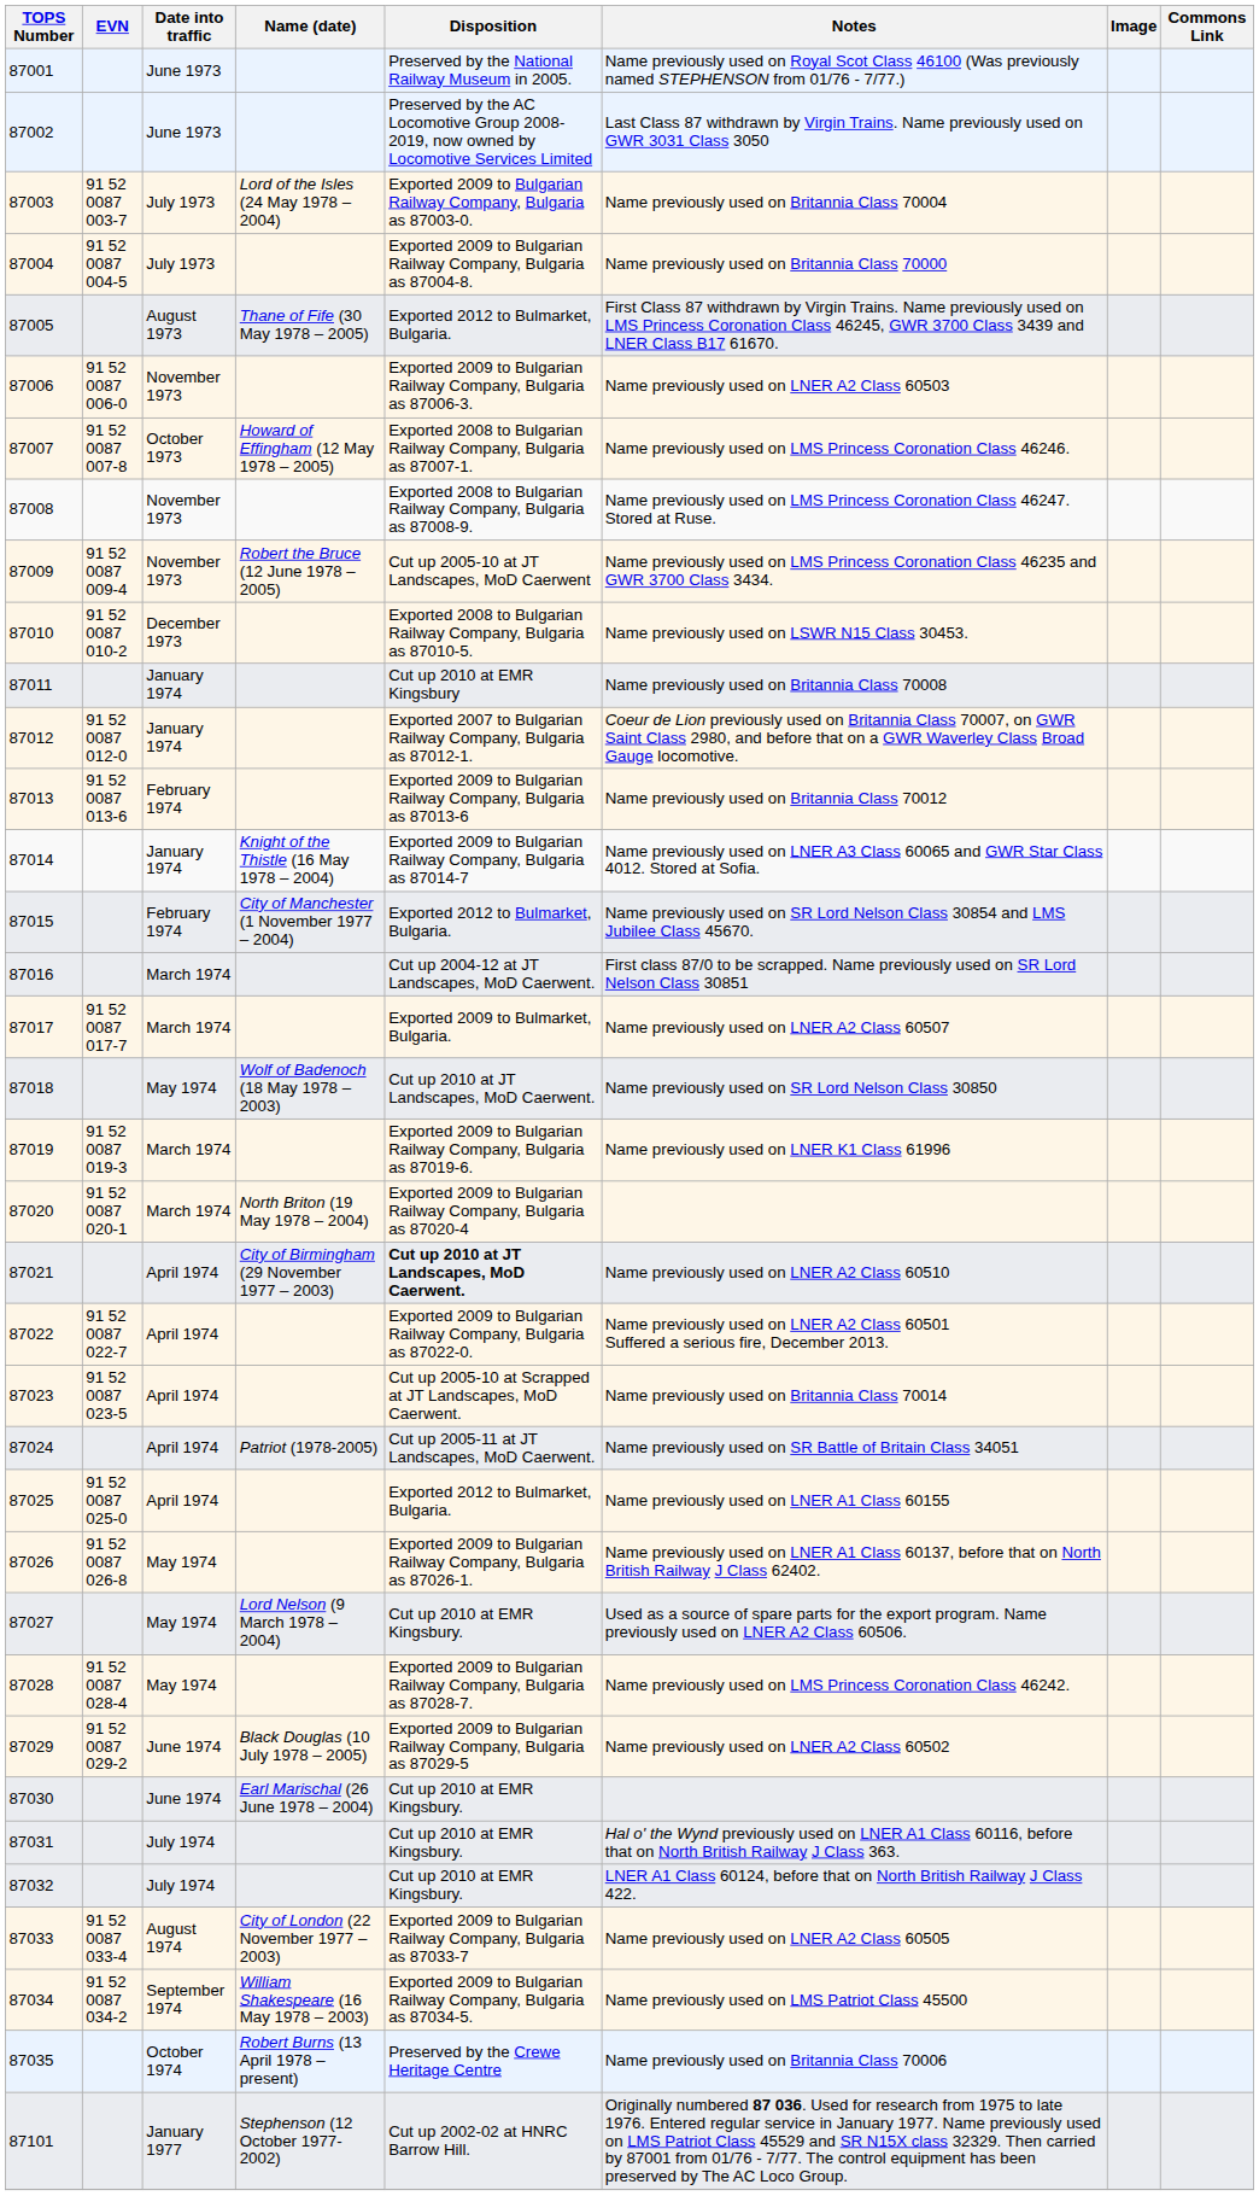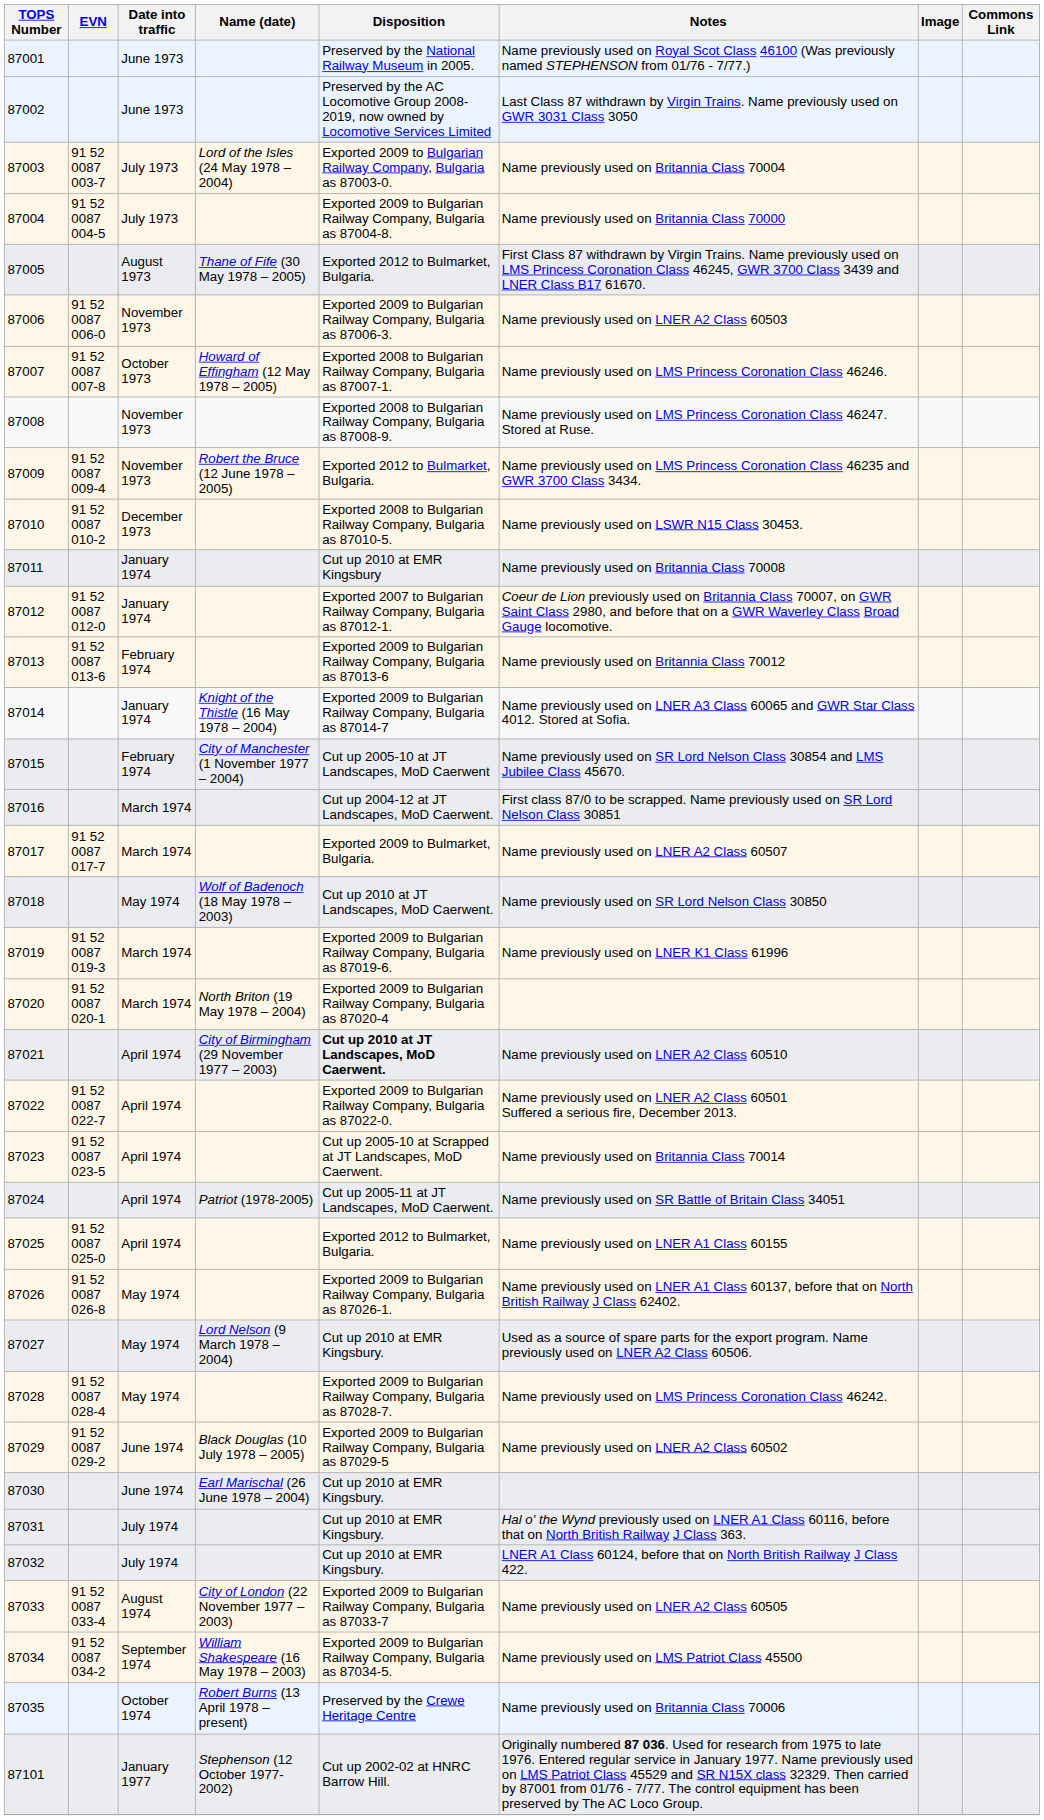 <table class="wikitable sortable">
 <tr>
 <th><a href='#'>TOPS</a> Number</th>
 <th><a href='#'>EVN</a></th>
 <th>Date into traffic</th>
 <th>Name (date)</th>
 <th>Disposition</th>
 <th>Notes</th>
 <th class=unsortable>Image</th>
 <th class=unsortable>Commons Link</th>
 </tr>
 <tr bgcolor=#eaf3ff>
 <td>87001</td>
 <td></td>
 <td>June 1973</td>
 <td></td>
 <td>Preserved by the <a href='#'>National Railway Museum</a> in 2005.</td>
 <td>Name previously used on <a href='#'>Royal Scot Class</a> <a href='#'>46100</a> (Was previously named <em>STEPHENSON</em> from 01/76 - 7/77.)</td>
 <td></td>
 <td></td>
 </tr>
 <tr bgcolor=#eaf3ff>
 <td>87002</td>
 <td></td>
 <td>June 1973</td>
 <td></td>
 <td>Preserved by the AC Locomotive Group 2008-2019, now owned by <a href='#'>Locomotive Services Limited</a></td>
 <td>Last Class 87 withdrawn by <a href='#'>Virgin Trains</a>. Name previously used on <a href='#'>GWR 3031 Class</a> 3050</td>
 <td></td>
 <td></td>
 </tr>
 <tr bgcolor=#fef6e7>
 <td>87003</td>
 <td>91 52 0087 003-7</td>
 <td>July 1973</td>
 <td><em>Lord of the Isles</em> (24 May 1978 – 2004)</td>
 <td>Exported 2009 to <a href='#'>Bulgarian Railway Company</a>, <a href='#'>Bulgaria</a> as 87003-0.</td>
 <td>Name previously used on <a href='#'>Britannia Class</a> 70004</td>
 <td></td>
 <td></td>
 </tr>
 <tr bgcolor=#fef6e7>
 <td>87004</td>
 <td>91 52 0087 004-5</td>
 <td>July 1973</td>
 <td></td>
 <td>Exported 2009 to Bulgarian Railway Company, Bulgaria as 87004-8.</td>
 <td>Name previously used on <a href='#'>Britannia Class</a> <a href='#'>70000</a></td>
 <td></td>
 <td></td>
 </tr>
 <tr bgcolor=#eaecf0>
 <td>87005</td>
 <td></td>
 <td>August 1973</td>
 <td><em><a href='#'>Thane of Fife</a></em> (30 May 1978 – 2005)</td>
 <td>Exported 2012 to Bulmarket, Bulgaria.</td>
 <td>First Class 87 withdrawn by Virgin Trains. Name previously used on <a href='#'>LMS Princess Coronation Class</a> 46245, <a href='#'>GWR 3700 Class</a> 3439 and <a href='#'>LNER Class B17</a> 61670.</td>
 <td></td>
 <td></td>
 </tr>
 <tr bgcolor=#fef6e7>
 <td>87006</td>
 <td>91 52 0087 006-0</td>
 <td>November 1973</td>
 <td></td>
 <td>Exported 2009 to Bulgarian Railway Company, Bulgaria as 87006-3.</td>
 <td>Name previously used on <a href='#'>LNER A2 Class</a> 60503</td>
 <td></td>
 <td></td>
 </tr>
 <tr bgcolor=#fef6e7>
 <td>87007</td>
 <td>91 52 0087 007-8</td>
 <td>October 1973</td>
 <td><em><a href='#'>Howard of Effingham</a></em> (12 May 1978 – 2005)</td>
 <td>Exported 2008 to Bulgarian Railway Company, Bulgaria as 87007-1.</td>
 <td>Name previously used on <a href='#'>LMS Princess Coronation Class</a> 46246.</td>
 <td></td>
 <td></td>
 </tr>
 <tr>
 <td>87008</td>
 <td></td>
 <td>November 1973</td>
 <td></td>
 <td>Exported 2008 to Bulgarian Railway Company, Bulgaria as 87008-9.</td>
 <td>Name previously used on <a href='#'>LMS Princess Coronation Class</a> 46247. Stored at Ruse.</td>
 <td></td>
 <td></td>
 </tr>
 <tr bgcolor=#fef6e7>
 <td>87009</td>
 <td>91 52 0087 009-4</td>
 <td>November 1973</td>
 <td><em><a href='#'>Robert the Bruce</a></em> (12 June 1978 – 2005)</td>
-<td>Cut up 2005-10 at JT Landscapes, MoD Caerwent</td>
+<td>Exported 2012 to <a href='#'>Bulmarket</a>, Bulgaria.</td>
 <td>Name previously used on <a href='#'>LMS Princess Coronation Class</a> 46235 and <a href='#'>GWR 3700 Class</a> 3434.</td>
 <td></td>
 <td></td>
 </tr>
 <tr bgcolor=#fef6e7>
 <td>87010</td>
 <td>91 52 0087 010-2</td>
 <td>December 1973</td>
 <td></td>
 <td>Exported 2008 to Bulgarian Railway Company, Bulgaria as 87010-5.</td>
 <td>Name previously used on <a href='#'>LSWR N15 Class</a> 30453.</td>
 <td></td>
 <td></td>
 </tr>
 <tr bgcolor=#eaecf0>
 <td>87011</td>
 <td></td>
 <td>January 1974</td>
 <td></td>
 <td>Cut up 2010 at EMR Kingsbury</td>
 <td>Name previously used on <a href='#'>Britannia Class</a> 70008</td>
 <td></td>
 <td></td>
 </tr>
 <tr bgcolor=#fef6e7>
 <td>87012</td>
 <td>91 52 0087 012-0</td>
 <td>January 1974</td>
 <td></td>
 <td>Exported 2007 to Bulgarian Railway Company, Bulgaria as 87012-1.</td>
 <td><em>Coeur de Lion</em> previously used on <a href='#'>Britannia Class</a> 70007, on <a href='#'>GWR Saint Class</a> 2980, and before that on a <a href='#'>GWR Waverley Class</a> <a href='#'>Broad Gauge</a> locomotive.</td>
 <td></td>
 <td></td>
 </tr>
 <tr bgcolor=#fef6e7>
 <td>87013</td>
 <td>91 52 0087 013-6</td>
 <td>February 1974</td>
 <td></td>
 <td>Exported 2009 to Bulgarian Railway Company, Bulgaria as 87013-6</td>
 <td>Name previously used on <a href='#'>Britannia Class</a> 70012</td>
 <td></td>
 <td></td>
 </tr>
 <tr>
 <td>87014</td>
 <td></td>
 <td>January 1974</td>
 <td><em><a href='#'>Knight of the Thistle</a></em> (16 May 1978 – 2004)</td>
 <td>Exported 2009 to Bulgarian Railway Company, Bulgaria as 87014-7</td>
 <td>Name previously used on <a href='#'>LNER A3 Class</a> 60065 and <a href='#'>GWR Star Class</a> 4012. Stored at Sofia.</td>
 <td></td>
 <td></td>
 </tr>
 <tr bgcolor=#eaecf0>
 <td>87015</td>
 <td></td>
 <td>February 1974</td>
 <td><em><a href='#'>City of Manchester</a></em> (1 November 1977 – 2004)</td>
-<td>Exported 2012 to <a href='#'>Bulmarket</a>, Bulgaria.</td>
+<td>Cut up 2005-10 at JT Landscapes, MoD Caerwent</td>
 <td>Name previously used on <a href='#'>SR Lord Nelson Class</a> 30854 and <a href='#'>LMS Jubilee Class</a> 45670.</td>
 <td></td>
 <td></td>
 </tr>
 <tr bgcolor=#eaecf0>
 <td>87016</td>
 <td></td>
 <td>March 1974</td>
 <td></td>
 <td>Cut up 2004-12 at JT Landscapes, MoD Caerwent.</td>
 <td>First class 87/0 to be scrapped. Name previously used on <a href='#'>SR Lord Nelson Class</a> 30851</td>
 <td></td>
 <td></td>
 </tr>
 <tr bgcolor=#fef6e7>
 <td>87017</td>
 <td>91 52 0087 017-7</td>
 <td>March 1974</td>
 <td></td>
 <td>Exported 2009 to Bulmarket, Bulgaria.</td>
 <td>Name previously used on <a href='#'>LNER A2 Class</a> 60507</td>
 <td></td>
 <td></td>
 </tr>
 <tr bgcolor=#eaecf0>
 <td>87018</td>
 <td></td>
 <td>May 1974</td>
 <td><em><a href='#'>Wolf of Badenoch</a></em> (18 May 1978 – 2003)</td>
 <td>Cut up 2010 at JT Landscapes, MoD Caerwent.</td>
 <td>Name previously used on <a href='#'>SR Lord Nelson Class</a> 30850</td>
 <td></td>
 <td></td>
 </tr>
 <tr bgcolor=#fef6e7>
 <td>87019</td>
 <td>91 52 0087 019-3</td>
 <td>March 1974</td>
 <td></td>
 <td>Exported 2009 to Bulgarian Railway Company, Bulgaria as 87019-6.</td>
 <td>Name previously used on <a href='#'>LNER K1 Class</a> 61996</td>
 <td></td>
 <td></td>
 </tr>
 <tr bgcolor=#fef6e7>
 <td>87020</td>
 <td>91 52 0087 020-1</td>
 <td>March 1974</td>
 <td><em>North Briton</em> (19 May 1978 – 2004)</td>
 <td>Exported 2009 to Bulgarian Railway Company, Bulgaria as 87020-4</td>
 <td></td>
 <td></td>
 <td></td>
 </tr>
 <tr bgcolor=#eaecf0>
 <td>87021</td>
 <td></td>
 <td>April 1974</td>
 <td><em><a href='#'>City of Birmingham</a></em> (29 November 1977 – 2003)</td>
 <td><strong>Cut up 2010 at JT Landscapes, MoD Caerwent.</strong></td>
 <td>Name previously used on <a href='#'>LNER A2 Class</a> 60510</td>
 <td></td>
 <td></td>
 </tr>
 <tr bgcolor=#fef6e7>
 <td>87022</td>
 <td>91 52 0087 022-7</td>
 <td>April 1974</td>
 <td></td>
 <td>Exported 2009 to Bulgarian Railway Company, Bulgaria as 87022-0.</td>
 <td>Name previously used on <a href='#'>LNER A2 Class</a> 60501<br>Suffered a serious fire, December 2013.</td>
 <td></td>
 <td></td>
 </tr>
 <tr bgcolor=#fef6e7>
 <td>87023</td>
 <td>91 52 0087 023-5</td>
 <td>April 1974</td>
 <td></td>
 <td>Cut up 2005-10 at Scrapped at JT Landscapes, MoD Caerwent.</td>
 <td>Name previously used on <a href='#'>Britannia Class</a> 70014</td>
 <td></td>
 <td></td>
 </tr>
 <tr bgcolor=#eaecf0>
 <td>87024</td>
 <td></td>
 <td>April 1974</td>
 <td><em>Patriot</em> (1978-2005)</td>
 <td>Cut up 2005-11 at JT Landscapes, MoD Caerwent.</td>
 <td>Name previously used on <a href='#'>SR Battle of Britain Class</a> 34051</td>
 <td></td>
 <td></td>
 </tr>
 <tr bgcolor=#fef6e7>
 <td>87025</td>
 <td>91 52 0087 025-0</td>
 <td>April 1974</td>
 <td></td>
 <td>Exported 2012 to Bulmarket, Bulgaria.</td>
 <td>Name previously used on <a href='#'>LNER A1 Class</a> 60155</td>
 <td></td>
 <td></td>
 </tr>
 <tr bgcolor=#fef6e7>
 <td>87026</td>
 <td>91 52 0087 026-8</td>
 <td>May 1974</td>
 <td></td>
 <td>Exported 2009 to Bulgarian Railway Company, Bulgaria as 87026-1.</td>
 <td>Name previously used on <a href='#'>LNER A1 Class</a> 60137, before that on <a href='#'>North British Railway</a> <a href='#'>J Class</a> 62402.</td>
 <td></td>
 <td></td>
 </tr>
 <tr bgcolor=#eaecf0>
 <td>87027</td>
 <td></td>
 <td>May 1974</td>
 <td><em><a href='#'>Lord Nelson</a></em> (9 March 1978 – 2004)</td>
 <td>Cut up 2010 at EMR Kingsbury.</td>
 <td>Used as a source of spare parts for the export program. Name previously used on <a href='#'>LNER A2 Class</a> 60506.</td>
 <td></td>
 <td></td>
 </tr>
 <tr bgcolor=#fef6e7>
 <td>87028</td>
 <td>91 52 0087 028-4</td>
 <td>May 1974</td>
 <td></td>
 <td>Exported 2009 to Bulgarian Railway Company, Bulgaria as 87028-7.</td>
 <td>Name previously used on <a href='#'>LMS Princess Coronation Class</a> 46242.</td>
 <td></td>
 <td></td>
 </tr>
 <tr bgcolor=#fef6e7>
 <td>87029</td>
 <td>91 52 0087 029-2</td>
 <td>June 1974</td>
 <td><em>Black Douglas</em> (10 July 1978 – 2005)</td>
 <td>Exported 2009 to Bulgarian Railway Company, Bulgaria as 87029-5</td>
 <td>Name previously used on <a href='#'>LNER A2 Class</a> 60502</td>
 <td></td>
 <td></td>
 </tr>
 <tr bgcolor=#eaecf0>
 <td>87030</td>
 <td></td>
 <td>June 1974</td>
 <td><em><a href='#'>Earl Marischal</a></em> (26 June 1978 – 2004)</td>
 <td>Cut up 2010 at EMR Kingsbury.</td>
 <td></td>
 <td></td>
 <td></td>
 </tr>
 <tr bgcolor=#eaecf0>
 <td>87031</td>
 <td></td>
 <td>July 1974</td>
 <td></td>
 <td>Cut up 2010 at EMR Kingsbury.</td>
 <td><em>Hal o' the Wynd</em> previously used on <a href='#'>LNER A1 Class</a> 60116, before that on <a href='#'>North British Railway</a> <a href='#'>J Class</a> 363.</td>
 <td></td>
 <td></td>
 </tr>
 <tr bgcolor=#eaecf0>
 <td>87032</td>
 <td></td>
 <td>July 1974</td>
 <td></td>
 <td>Cut up 2010 at EMR Kingsbury.</td>
 <td><a href='#'>LNER A1 Class</a> 60124, before that on <a href='#'>North British Railway</a> <a href='#'>J Class</a> 422.</td>
 <td></td>
 <td></td>
 </tr>
 <tr bgcolor=#fef6e7>
 <td>87033</td>
 <td>91 52 0087 033-4</td>
 <td>August 1974</td>
 <td><em><a href='#'>City of London</a></em> (22 November 1977 – 2003)</td>
 <td>Exported 2009 to Bulgarian Railway Company, Bulgaria as 87033-7</td>
 <td>Name previously used on <a href='#'>LNER A2 Class</a> 60505</td>
 <td></td>
 <td></td>
 </tr>
 <tr bgcolor=#fef6e7>
 <td>87034</td>
 <td>91 52 0087 034-2</td>
 <td>September 1974</td>
 <td><em><a href='#'>William Shakespeare</a></em> (16 May 1978 – 2003)</td>
 <td>Exported 2009 to Bulgarian Railway Company, Bulgaria as 87034-5.</td>
 <td>Name previously used on <a href='#'>LMS Patriot Class</a> 45500</td>
 <td></td>
 <td></td>
 </tr>
 <tr bgcolor=#eaf3ff>
 <td>87035</td>
 <td></td>
 <td>October 1974</td>
 <td><em><a href='#'>Robert Burns</a></em> (13 April 1978 – present)</td>
 <td>Preserved by the <a href='#'>Crewe Heritage Centre</a></td>
 <td>Name previously used on <a href='#'>Britannia Class</a> 70006</td>
 <td></td>
 <td></td>
 </tr>
 <tr bgcolor=#eaecf0>
 <td>87101</td>
 <td></td>
 <td>January 1977</td>
 <td><em>Stephenson</em> (12 October 1977-2002)</td>
 <td>Cut up 2002-02 at HNRC Barrow Hill.</td>
 <td>Originally numbered <strong>87 036</strong>. Used for research from 1975 to late 1976. Entered regular service in January 1977. Name previously used on <a href='#'>LMS Patriot Class</a> 45529 and <a href='#'>SR N15X class</a> 32329. Then carried by 87001 from 01/76 - 7/77. The control equipment has been preserved by The AC Loco Group.</td>
 <td></td>
 <td></td>
 </tr>
 <tr>
 </tr>
 </table>
